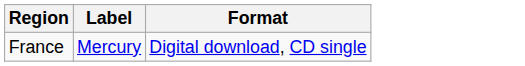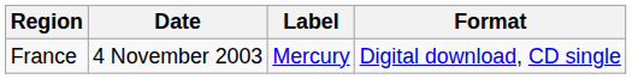 <table class="wikitable plainrowheaders">
 <tr>
 <th scope="col">Region</th>
+<th scope="col">Date</th>
 <th scope="col">Label</th>
 <th scope="col">Format</th>
 </tr>
 <tr>
 <td>France</td>
+<td>4 November 2003</td>
 <td rowspan="1"><a href='#'>Mercury</a></td>
 <td><a href='#'>Digital download</a>, <a href='#'>CD single</a></td>
 </tr>
 </table>
